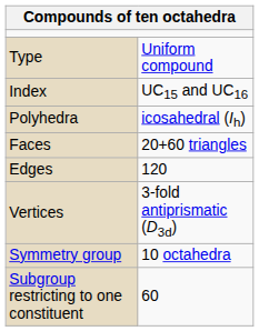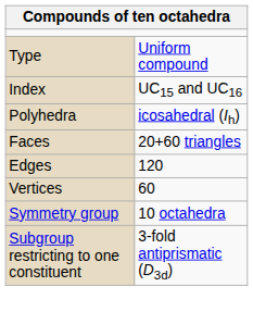 <table class="wikitable" style="float:right; margin-left:8px; width:260px">
 <tr>
 <th bgcolor=#e7dcc3 colspan=2>Compounds of ten octahedra</th>
 </tr>
 <tr>
 <td align=center colspan=2></td>
 </tr>
 <tr>
 <td bgcolor=#e7dcc3>Type</td>
 <td><a href='#'>Uniform compound</a></td>
 </tr>
 <tr>
 <td bgcolor=#e7dcc3>Index</td>
 <td>UC<sub>15</sub> and UC<sub>16</sub></td>
 </tr>
 <tr>
 <td bgcolor=#e7dcc3>Polyhedra</td>
 <td><a href='#'>icosahedral</a> (<em>I</em><sub>h</sub>)</td>
 </tr>
 <tr>
 <td bgcolor=#e7dcc3>Faces</td>
 <td>20+60 <a href='#'>triangles</a></td>
 </tr>
 <tr>
 <td bgcolor=#e7dcc3>Edges</td>
 <td>120</td>
 </tr>
 <tr>
 <td bgcolor=#e7dcc3>Vertices</td>
-<td>3-fold <a href='#'>antiprismatic</a> (<em>D</em><sub>3d</sub>)</td>
+<td>60</td>
 </tr>
 <tr>
 <td bgcolor=#e7dcc3><a href='#'>Symmetry group</a></td>
 <td>10 <a href='#'>octahedra</a></td>
 </tr>
 <tr>
 <td bgcolor=#e7dcc3><a href='#'>Subgroup</a> restricting to one constituent</td>
-<td>60</td>
+<td>3-fold <a href='#'>antiprismatic</a> (<em>D</em><sub>3d</sub>)</td>
 </tr>
 </table>
